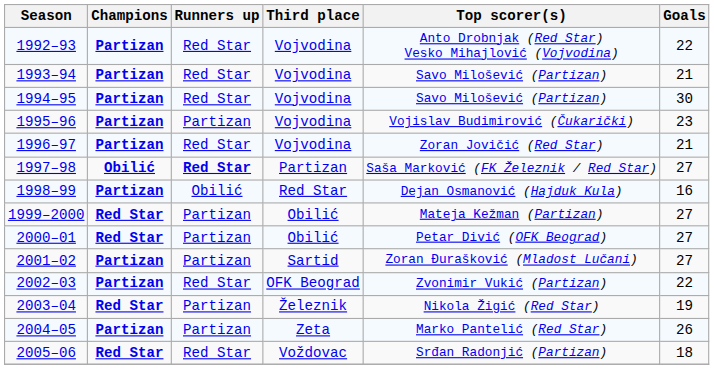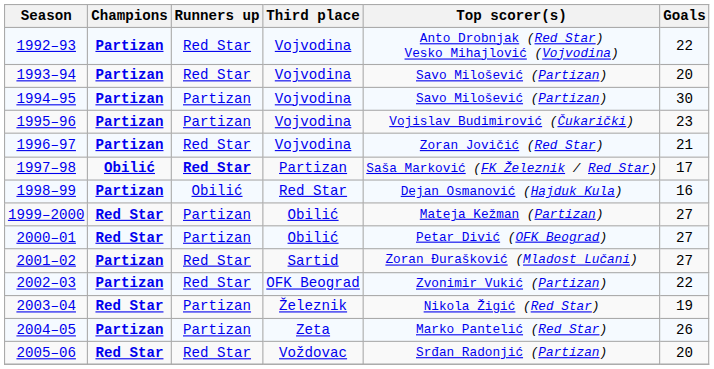 <table class="wikitable sortable" style="text-align: center;">
 <tr>
 <th>Season</th>
 <th>Champions</th>
 <th>Runners up</th>
 <th>Third place</th>
 <th>Top scorer(s)</th>
 <th>Goals</th>
 </tr>
 <tr bgcolor=#F5FAFF>
 <td><a href='#'>1992–93</a></td>
 <td><strong><a href='#'>Partizan</a></strong></td>
 <td> <a href='#'>Red Star</a> </td>
 <td><a href='#'>Vojvodina</a></td>
 <td style="font-size: 90%;"> <a href='#'>Anto Drobnjak</a> <em>(<a href='#'>Red Star</a>)</em><br> <a href='#'>Vesko Mihajlović</a> <em>(<a href='#'>Vojvodina</a>)</em></td>
 <td>22</td>
 </tr>
 <tr>
 <td><a href='#'>1993–94</a></td>
 <td><strong><a href='#'>Partizan</a></strong></td>
 <td><a href='#'>Red Star</a></td>
 <td><a href='#'>Vojvodina</a></td>
 <td style="font-size: 90%;"> <a href='#'>Savo Milošević</a> <em>(<a href='#'>Partizan</a>)</em></td>
-<td>21</td>
+<td>20</td>
 </tr>
 <tr bgcolor=#F5FAFF>
 <td><a href='#'>1994–95</a></td>
 <td><strong><a href='#'>Partizan</a></strong></td>
-<td> <a href='#'>Red Star</a> </td>
+<td><a href='#'>Partizan</a></td>
 <td><a href='#'>Vojvodina</a></td>
 <td style="font-size: 90%;"> <a href='#'>Savo Milošević</a> <em>(<a href='#'>Partizan</a>)</em></td>
 <td>30</td>
 </tr>
 <tr>
 <td><a href='#'>1995–96</a></td>
 <td><strong><a href='#'>Partizan</a></strong></td>
 <td><a href='#'>Partizan</a></td>
 <td><a href='#'>Vojvodina</a></td>
 <td style="font-size: 90%;"> <a href='#'>Vojislav Budimirović</a> <em>(<a href='#'>Čukarički</a>)</em></td>
 <td>23</td>
 </tr>
 <tr bgcolor=#F5FAFF>
 <td><a href='#'>1996–97</a></td>
 <td><strong><a href='#'>Partizan</a></strong></td>
 <td><a href='#'>Red Star</a></td>
 <td><a href='#'>Vojvodina</a></td>
 <td style="font-size: 90%;"> <a href='#'>Zoran Jovičić</a> <em>(<a href='#'>Red Star</a>)</em></td>
 <td>21</td>
 </tr>
 <tr>
 <td><a href='#'>1997–98</a></td>
 <td><strong><a href='#'>Obilić</a></strong></td>
 <td><strong><a href='#'>Red Star</a></strong></td>
 <td><a href='#'>Partizan</a></td>
 <td style="font-size: 90%;"> <a href='#'>Saša Marković</a> <em>(<a href='#'>FK Železnik</a> / <a href='#'>Red Star</a>)</em></td>
-<td>27</td>
+<td>17</td>
 </tr>
 <tr bgcolor=#F5FAFF>
 <td><a href='#'>1998–99</a></td>
 <td><strong><a href='#'>Partizan</a></strong></td>
 <td><a href='#'>Obilić</a></td>
 <td> <a href='#'>Red Star</a> </td>
 <td style="font-size: 90%;"> <a href='#'>Dejan Osmanović</a> <em>(<a href='#'>Hajduk Kula</a>)</em></td>
 <td>16</td>
 </tr>
 <tr>
 <td><a href='#'>1999–2000</a></td>
 <td><strong><a href='#'>Red Star</a></strong></td>
 <td><a href='#'>Partizan</a></td>
 <td><a href='#'>Obilić</a></td>
 <td style="font-size: 90%;"> <a href='#'>Mateja Kežman</a> <em>(<a href='#'>Partizan</a>)</em></td>
 <td>27</td>
 </tr>
 <tr bgcolor=#F5FAFF>
 <td><a href='#'>2000–01</a></td>
 <td><strong><a href='#'>Red Star</a></strong></td>
 <td><a href='#'>Partizan</a></td>
 <td><a href='#'>Obilić</a></td>
 <td style="font-size: 90%;"> <a href='#'>Petar Divić</a> <em>(<a href='#'>OFK Beograd</a>)</em></td>
 <td>27</td>
 </tr>
 <tr>
 <td><a href='#'>2001–02</a></td>
 <td><strong><a href='#'>Partizan</a></strong></td>
-<td><a href='#'>Partizan</a></td>
+<td><a href='#'>Red Star</a></td>
 <td><a href='#'>Sartid</a></td>
 <td style="font-size: 90%;"> <a href='#'>Zoran Đurašković</a> <em>(<a href='#'>Mladost Lučani</a>)</em></td>
 <td>27</td>
 </tr>
 <tr bgcolor=#F5FAFF>
 <td><a href='#'>2002–03</a></td>
 <td><strong><a href='#'>Partizan</a></strong></td>
 <td><a href='#'>Red Star</a></td>
 <td><a href='#'>OFK Beograd</a></td>
 <td style="font-size: 90%;"> <a href='#'>Zvonimir Vukić</a> <em>(<a href='#'>Partizan</a>)</em></td>
 <td>22</td>
 </tr>
 <tr>
 <td><a href='#'>2003–04</a></td>
 <td><strong><a href='#'>Red Star</a></strong></td>
 <td><a href='#'>Partizan</a></td>
 <td><a href='#'>Železnik</a></td>
 <td style="font-size: 90%;"> <a href='#'>Nikola Žigić</a> <em>(<a href='#'>Red Star</a>)</em></td>
 <td>19</td>
 </tr>
 <tr bgcolor=#F5FAFF>
 <td><a href='#'>2004–05</a></td>
 <td><strong><a href='#'>Partizan</a></strong></td>
 <td><a href='#'>Partizan</a></td>
 <td><a href='#'>Zeta</a></td>
 <td style="font-size: 90%;"> <a href='#'>Marko Pantelić</a> <em>(<a href='#'>Red Star</a>)</em></td>
 <td>26</td>
 </tr>
 <tr>
 <td><a href='#'>2005–06</a></td>
 <td><strong><a href='#'>Red Star</a></strong></td>
 <td><a href='#'>Red Star</a></td>
 <td><a href='#'>Voždovac</a></td>
 <td style="font-size: 90%;"> <a href='#'>Srđan Radonjić</a> <em>(<a href='#'>Partizan</a>)</em></td>
-<td>18</td>
+<td>20</td>
 </tr>
 <tr bgcolor=#F5FAFF>
 </tr>
 </table>
